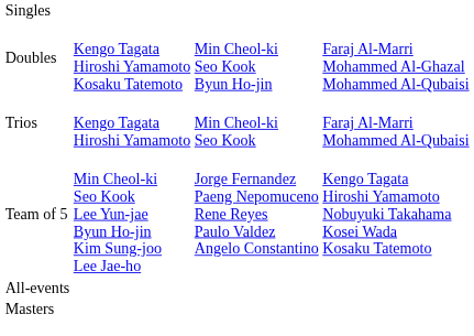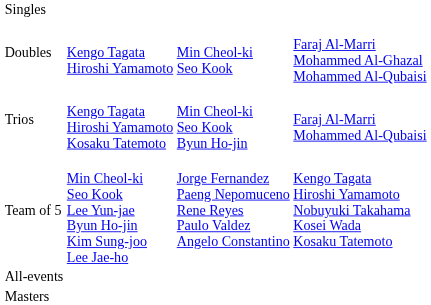 <table>
 <tr>
 <td>Singles</td>
 <td></td>
 <td></td>
 <td></td>
 </tr>
 <tr>
 <td>Doubles</td>
-<td><br><a href='#'>Kengo Tagata</a><br><a href='#'>Hiroshi Yamamoto</a><br><a href='#'>Kosaku Tatemoto</a></td>
-<td><br><a href='#'>Min Cheol-ki</a><br><a href='#'>Seo Kook</a><br><a href='#'>Byun Ho-jin</a></td>
+<td><br><a href='#'>Kengo Tagata</a><br><a href='#'>Hiroshi Yamamoto</a></td>
+<td><br><a href='#'>Min Cheol-ki</a><br><a href='#'>Seo Kook</a></td>
 <td><br><a href='#'>Faraj Al-Marri</a><br><a href='#'>Mohammed Al-Ghazal</a><br><a href='#'>Mohammed Al-Qubaisi</a></td>
 </tr>
 <tr>
 <td>Trios</td>
-<td><br><a href='#'>Kengo Tagata</a><br><a href='#'>Hiroshi Yamamoto</a></td>
-<td><br><a href='#'>Min Cheol-ki</a><br><a href='#'>Seo Kook</a></td>
+<td><br><a href='#'>Kengo Tagata</a><br><a href='#'>Hiroshi Yamamoto</a><br><a href='#'>Kosaku Tatemoto</a></td>
+<td><br><a href='#'>Min Cheol-ki</a><br><a href='#'>Seo Kook</a><br><a href='#'>Byun Ho-jin</a></td>
 <td><br><a href='#'>Faraj Al-Marri</a><br><a href='#'>Mohammed Al-Qubaisi</a></td>
 </tr>
 <tr>
 <td>Team of 5</td>
 <td><br><a href='#'>Min Cheol-ki</a><br><a href='#'>Seo Kook</a><br><a href='#'>Lee Yun-jae</a><br><a href='#'>Byun Ho-jin</a><br><a href='#'>Kim Sung-joo</a><br><a href='#'>Lee Jae-ho</a></td>
 <td valign=top><br><a href='#'>Jorge Fernandez</a><br><a href='#'>Paeng Nepomuceno</a><br><a href='#'>Rene Reyes</a><br><a href='#'>Paulo Valdez</a><br><a href='#'>Angelo Constantino</a></td>
 <td valign=top><br><a href='#'>Kengo Tagata</a><br><a href='#'>Hiroshi Yamamoto</a><br><a href='#'>Nobuyuki Takahama</a><br><a href='#'>Kosei Wada</a><br><a href='#'>Kosaku Tatemoto</a></td>
 </tr>
 <tr>
 <td>All-events</td>
 <td></td>
 <td></td>
 <td></td>
 </tr>
 <tr>
 <td>Masters</td>
 <td></td>
 <td></td>
 <td></td>
 </tr>
 </table>
